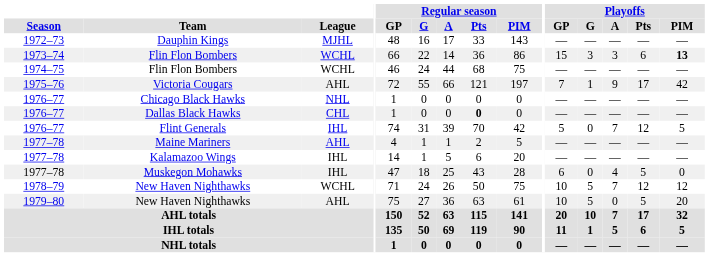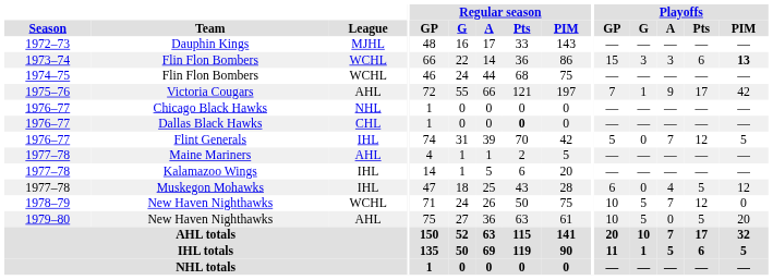 <table border="0" cellpadding="1" cellspacing="0" style="text-align:center; width:60em">
 <tr bgcolor="#e0e0e0">
 <th colspan="3" bgcolor="#ffffff"></th>
 <th rowspan="100" bgcolor="#ffffff"></th>
 <th colspan="5"><a href='#'>Regular season</a></th>
 <th rowspan="100" bgcolor="#ffffff"></th>
 <th colspan="5"><a href='#'>Playoffs</a></th>
 </tr>
 <tr bgcolor="#e0e0e0">
 <th><a href='#'>Season</a></th>
 <th>Team</th>
 <th>League</th>
 <th>GP</th>
 <th><a href='#'>G</a></th>
 <th><a href='#'>A</a></th>
 <th><a href='#'>Pts</a></th>
 <th><a href='#'>PIM</a></th>
 <th>GP</th>
 <th>G</th>
 <th>A</th>
 <th>Pts</th>
 <th>PIM</th>
 </tr>
 <tr>
 <td><a href='#'>1972–73</a></td>
 <td><a href='#'>Dauphin Kings</a></td>
 <td><a href='#'>MJHL</a></td>
 <td>48</td>
 <td>16</td>
 <td>17</td>
 <td>33</td>
 <td>143</td>
 <td>—</td>
 <td>—</td>
 <td>—</td>
 <td>—</td>
 <td>—</td>
 </tr>
 <tr bgcolor="#f0f0f0">
 <td><a href='#'>1973–74</a></td>
 <td><a href='#'>Flin Flon Bombers</a></td>
 <td><a href='#'>WCHL</a></td>
 <td>66</td>
 <td>22</td>
 <td>14</td>
 <td>36</td>
 <td>86</td>
 <td>15</td>
 <td>3</td>
 <td>3</td>
 <td>6</td>
 <td><strong>13</strong></td>
 </tr>
 <tr>
 <td><a href='#'>1974–75</a></td>
 <td>Flin Flon Bombers</td>
 <td>WCHL</td>
 <td>46</td>
 <td>24</td>
 <td>44</td>
 <td>68</td>
 <td>75</td>
 <td>—</td>
 <td>—</td>
 <td>—</td>
 <td>—</td>
 <td>—</td>
 </tr>
 <tr bgcolor="#f0f0f0">
 <td><a href='#'>1975–76</a></td>
 <td><a href='#'>Victoria Cougars</a></td>
 <td>AHL</td>
 <td>72</td>
 <td>55</td>
 <td>66</td>
 <td>121</td>
 <td>197</td>
 <td>7</td>
 <td>1</td>
 <td>9</td>
 <td>17</td>
 <td>42</td>
 </tr>
 <tr>
 <td><a href='#'>1976–77</a></td>
 <td><a href='#'>Chicago Black Hawks</a></td>
 <td><a href='#'>NHL</a></td>
 <td>1</td>
 <td>0</td>
 <td>0</td>
 <td>0</td>
 <td>0</td>
 <td>—</td>
 <td>—</td>
 <td>—</td>
 <td>—</td>
 <td>—</td>
 </tr>
 <tr bgcolor="#f0f0f0">
 <td><a href='#'>1976–77</a></td>
 <td><a href='#'>Dallas Black Hawks</a></td>
 <td><a href='#'>CHL</a></td>
 <td>1</td>
 <td>0</td>
 <td>0</td>
 <td><strong>0</strong></td>
 <td>0</td>
 <td>—</td>
 <td>—</td>
 <td>—</td>
 <td>—</td>
 <td>—</td>
 </tr>
 <tr>
 <td><a href='#'>1976–77</a></td>
 <td><a href='#'>Flint Generals</a></td>
 <td><a href='#'>IHL</a></td>
 <td>74</td>
 <td>31</td>
 <td>39</td>
 <td>70</td>
 <td>42</td>
 <td>5</td>
 <td>0</td>
 <td>7</td>
 <td>12</td>
 <td>5</td>
 </tr>
 <tr bgcolor="#f0f0f0">
 <td><a href='#'>1977–78</a></td>
 <td><a href='#'>Maine Mariners</a></td>
 <td><a href='#'>AHL</a></td>
 <td>4</td>
 <td>1</td>
 <td>1</td>
 <td>2</td>
 <td>5</td>
 <td>—</td>
 <td>—</td>
 <td>—</td>
 <td>—</td>
 <td>—</td>
 </tr>
 <tr>
 <td><a href='#'>1977–78</a></td>
 <td><a href='#'>Kalamazoo Wings</a></td>
 <td>IHL</td>
 <td>14</td>
 <td>1</td>
 <td>5</td>
 <td>6</td>
 <td>20</td>
 <td>—</td>
 <td>—</td>
 <td>—</td>
 <td>—</td>
 <td>—</td>
 </tr>
 <tr bgcolor="#f0f0f0">
 <td>1977–78</td>
 <td><a href='#'>Muskegon Mohawks</a></td>
 <td>IHL</td>
 <td>47</td>
 <td>18</td>
 <td>25</td>
 <td>43</td>
 <td>28</td>
 <td>6</td>
 <td>0</td>
 <td>4</td>
 <td>5</td>
-<td>0</td>
+<td>12</td>
 </tr>
 <tr>
 <td><a href='#'>1978–79</a></td>
 <td><a href='#'>New Haven Nighthawks</a></td>
 <td>WCHL</td>
 <td>71</td>
 <td>24</td>
 <td>26</td>
 <td>50</td>
 <td>75</td>
 <td>10</td>
 <td>5</td>
 <td>7</td>
 <td>12</td>
-<td>12</td>
+<td>0</td>
 </tr>
 <tr bgcolor="#f0f0f0">
 <td><a href='#'>1979–80</a></td>
 <td>New Haven Nighthawks</td>
 <td>AHL</td>
 <td>75</td>
 <td>27</td>
 <td>36</td>
 <td>63</td>
 <td>61</td>
 <td>10</td>
 <td>5</td>
 <td>0</td>
 <td>5</td>
 <td>20</td>
 </tr>
 <tr bgcolor="#e0e0e0">
 <th colspan="3">AHL totals</th>
 <th>150</th>
 <th>52</th>
 <th>63</th>
 <th>115</th>
 <th>141</th>
 <th>20</th>
 <th>10</th>
 <th>7</th>
 <th>17</th>
 <th>32</th>
 </tr>
 <tr bgcolor="#e0e0e0">
 <th colspan="3">IHL totals</th>
 <th>135</th>
 <th>50</th>
 <th>69</th>
 <th>119</th>
 <th>90</th>
 <th>11</th>
 <th>1</th>
 <th>5</th>
 <th>6</th>
 <th>5</th>
 </tr>
 <tr bgcolor="#e0e0e0">
 <th colspan="3">NHL totals</th>
 <th>1</th>
 <th>0</th>
 <th>0</th>
 <th>0</th>
 <th>0</th>
 <th>—</th>
 <th>—</th>
 <th>—</th>
 <th>—</th>
 <th>—</th>
 </tr>
 </table>
